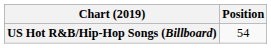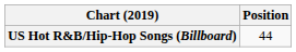 <table class="wikitable plainrowheaders" style="text-align:center">
 <tr>
 <th scope="col">Chart (2019)</th>
 <th scope="col">Position</th>
 </tr>
 <tr>
 <th scope="row">US Hot R&B/Hip-Hop Songs (<em>Billboard</em>)</th>
-<td>54</td>
+<td>44</td>
 </tr>
 </table>
